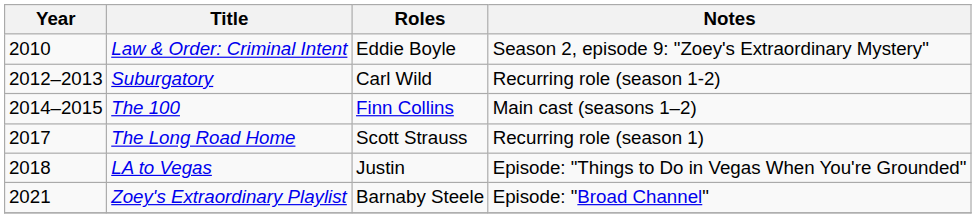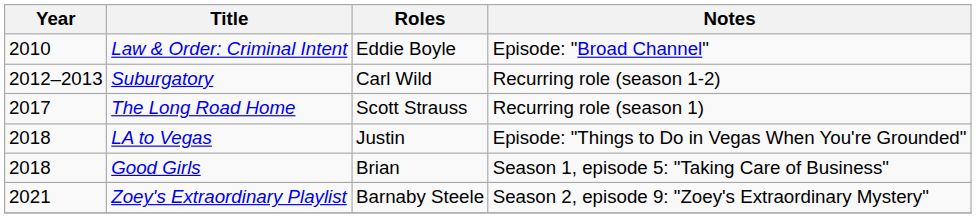 <table class="wikitable sortable">
 <tr>
 <th>Year</th>
 <th>Title</th>
 <th>Roles</th>
 <th class="unsortable">Notes</th>
 </tr>
 <tr>
 <td>2010</td>
 <td><em><a href='#'>Law & Order: Criminal Intent</a></em></td>
 <td>Eddie Boyle</td>
-<td>Season 2, episode 9: "Zoey's Extraordinary Mystery"</td>
+<td>Episode: "<a href='#'>Broad Channel</a>"</td>
 </tr>
 <tr>
 <td>2012–2013</td>
 <td><em><a href='#'>Suburgatory</a></em></td>
 <td>Carl Wild</td>
 <td>Recurring role (season 1-2)</td>
-</tr>
-<tr>
-<td>2014–2015</td>
-<td data-sort-value="Hundred, The"><em><a href='#'>The 100</a></em></td>
-<td><a href='#'>Finn Collins</a></td>
-<td>Main cast (seasons 1–2)</td>
 </tr>
 <tr>
 <td>2017</td>
 <td data-sort-value="Long Road Home, The"><em><a href='#'>The Long Road Home</a></em></td>
 <td>Scott Strauss</td>
 <td>Recurring role (season 1)</td>
 </tr>
 <tr>
 <td>2018</td>
 <td><em><a href='#'>LA to Vegas</a></em></td>
 <td>Justin</td>
 <td>Episode: "Things to Do in Vegas When You're Grounded"</td>
 </tr>
 <tr>
+<td>2018</td>
+<td><em><a href='#'>Good Girls</a></em></td>
+<td>Brian</td>
+<td>Season 1, episode 5: "Taking Care of Business"</td>
+</tr>
+<tr>
 <td>2021</td>
 <td><em><a href='#'>Zoey's Extraordinary Playlist</a></em></td>
 <td>Barnaby Steele</td>
-<td>Episode: "<a href='#'>Broad Channel</a>"</td>
+<td>Season 2, episode 9: "Zoey's Extraordinary Mystery"</td>
 </tr>
 <tr>
 </tr>
 </table>
